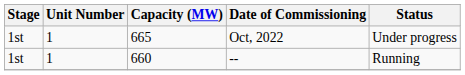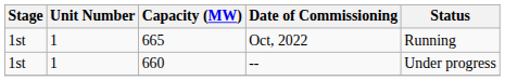 <table class="sortable wikitable">
 <tr>
 <th>Stage</th>
 <th>Unit Number</th>
 <th>Capacity (<a href='#'>MW</a>)</th>
 <th>Date of Commissioning</th>
 <th>Status</th>
 </tr>
 <tr>
 <td>1st</td>
 <td>1</td>
 <td>665</td>
 <td>Oct, 2022</td>
-<td>Under progress</td>
+<td>Running </td>
 </tr>
 <tr>
 <td>1st</td>
 <td>1</td>
 <td>660</td>
 <td>--</td>
-<td>Running </td>
+<td>Under progress</td>
 </tr>
 <tr>
 </tr>
 </table>
